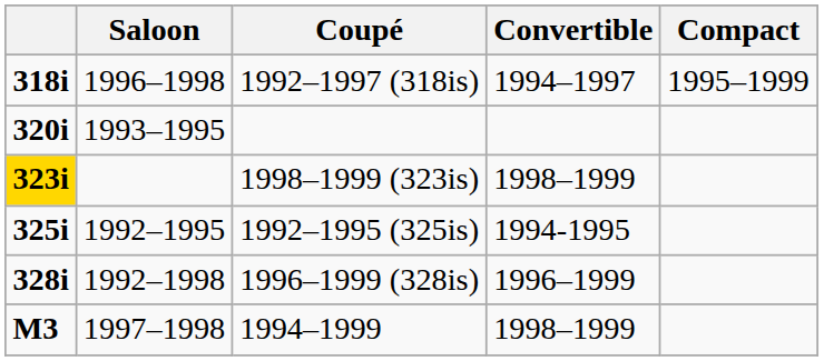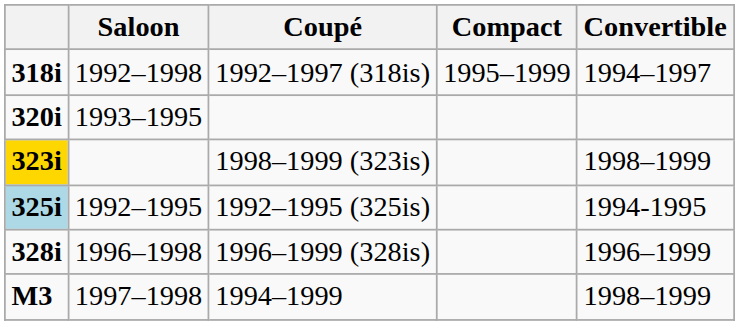 <table class="wikitable">
 <tr>
 <th></th>
 <th>Saloon</th>
 <th>Coupé</th>
+<th>Compact</th>
 <th>Convertible</th>
-<th>Compact</th>
 </tr>
 <tr>
 <td><strong>318i</strong></td>
-<td>1996–1998</td>
+<td>1992–1998</td>
 <td>1992–1997 (318is)</td>
+<td>1995–1999</td>
 <td>1994–1997</td>
-<td>1995–1999</td>
 </tr>
 <tr>
 <td><strong>320i</strong></td>
 <td>1993–1995</td>
 <td></td>
 <td></td>
 <td></td>
 </tr>
 <tr>
 <td style="background: gold;"><strong>323i</strong></td>
 <td></td>
 <td>1998–1999 (323is)</td>
+<td></td>
 <td>1998–1999</td>
-<td></td>
 </tr>
 <tr>
-<td><strong>325i</strong></td>
+<td style="background: lightblue;"><strong>325i</strong></td>
 <td>1992–1995</td>
 <td>1992–1995 (325is)</td>
+<td></td>
 <td>1994-1995</td>
-<td></td>
 </tr>
 <tr>
 <td><strong>328i</strong></td>
-<td>1992–1998</td>
+<td>1996–1998</td>
 <td>1996–1999 (328is)</td>
+<td></td>
 <td>1996–1999</td>
-<td></td>
 </tr>
 <tr>
 <td><strong>M3</strong></td>
 <td>1997–1998</td>
 <td>1994–1999</td>
+<td></td>
 <td>1998–1999</td>
-<td></td>
 </tr>
 </table>
